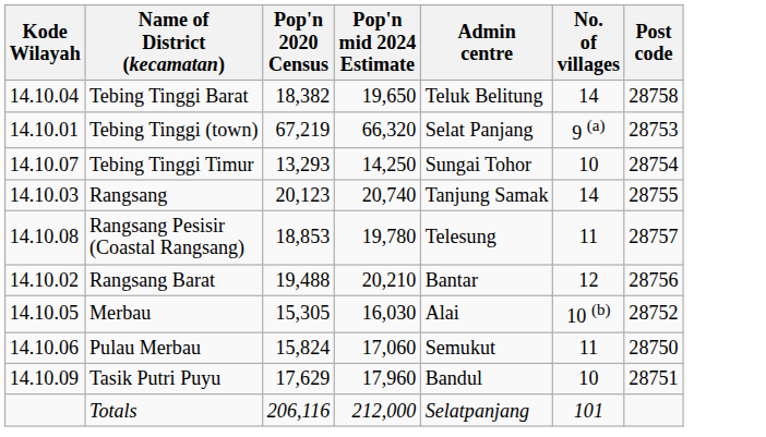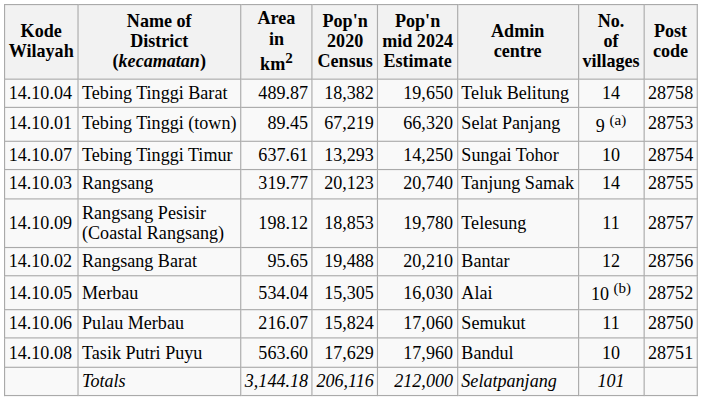 <table class="sortable wikitable">
 <tr>
 <th>Kode <br>Wilayah</th>
 <th>Name of<br>District<br>(<em>kecamatan</em>)</th>
+<th>Area <br>in<br> km<sup>2</sup></th>
 <th>Pop'n<br>2020<br>Census</th>
 <th>Pop'n<br>mid 2024<br>Estimate</th>
 <th>Admin <br> centre</th>
 <th>No. <br>of<br>villages</th>
 <th>Post<br>code</th>
 </tr>
 <tr>
 <td>14.10.04</td>
 <td>Tebing Tinggi Barat </td>
+<td align="right">489.87</td>
 <td align="right">18,382</td>
 <td align="right">19,650</td>
 <td>Teluk Belitung</td>
 <td align="center">14</td>
 <td>28758</td>
 </tr>
 <tr>
 <td>14.10.01</td>
 <td>Tebing Tinggi (town) </td>
+<td align="right">89.45</td>
 <td align="right">67,219</td>
 <td align="right">66,320</td>
 <td>Selat Panjang</td>
 <td align="center">9 <sup>(a)</sup></td>
 <td>28753</td>
 </tr>
 <tr>
 <td>14.10.07</td>
 <td>Tebing Tinggi Timur </td>
+<td align="right">637.61</td>
 <td align="right">13,293</td>
 <td align="right">14,250</td>
 <td>Sungai Tohor</td>
 <td align="center">10</td>
 <td>28754</td>
 </tr>
 <tr>
 <td>14.10.03</td>
 <td>Rangsang </td>
+<td align="right">319.77</td>
 <td align="right">20,123</td>
 <td align="right">20,740</td>
 <td>Tanjung Samak</td>
 <td align="center">14</td>
 <td>28755</td>
 </tr>
 <tr>
-<td>14.10.08</td>
+<td>14.10.09</td>
 <td>Rangsang Pesisir <br> (Coastal Rangsang)</td>
+<td align="right">198.12</td>
 <td align="right">18,853</td>
 <td align="right">19,780</td>
 <td>Telesung</td>
 <td align="center">11</td>
 <td>28757</td>
 </tr>
 <tr>
 <td>14.10.02</td>
 <td>Rangsang Barat </td>
+<td align="right">95.65</td>
 <td align="right">19,488</td>
 <td align="right">20,210</td>
 <td>Bantar</td>
 <td align="center">12</td>
 <td>28756</td>
 </tr>
 <tr>
 <td>14.10.05</td>
 <td>Merbau </td>
+<td align="right">534.04</td>
 <td align="right">15,305</td>
 <td align="right">16,030</td>
 <td>Alai</td>
 <td align="center">10 <sup>(b)</sup></td>
 <td>28752</td>
 </tr>
 <tr>
 <td>14.10.06</td>
 <td>Pulau Merbau </td>
+<td align="right">216.07</td>
 <td align="right">15,824</td>
 <td align="right">17,060</td>
 <td>Semukut</td>
 <td align="center">11</td>
 <td>28750</td>
 </tr>
 <tr>
-<td>14.10.09</td>
+<td>14.10.08</td>
 <td>Tasik Putri Puyu </td>
+<td align="right">563.60</td>
 <td align="right">17,629</td>
 <td align="right">17,960</td>
 <td>Bandul</td>
 <td align="center">10</td>
 <td>28751</td>
 </tr>
 <tr>
 <td></td>
 <td><em>Totals</em></td>
+<td align="right"><em>3,144.18</em></td>
 <td align="right"><em>206,116</em></td>
 <td align="right"><em>212,000</em></td>
 <td><em>Selatpanjang</em></td>
 <td align="center"><em>101</em></td>
 <td></td>
 </tr>
 </table>
